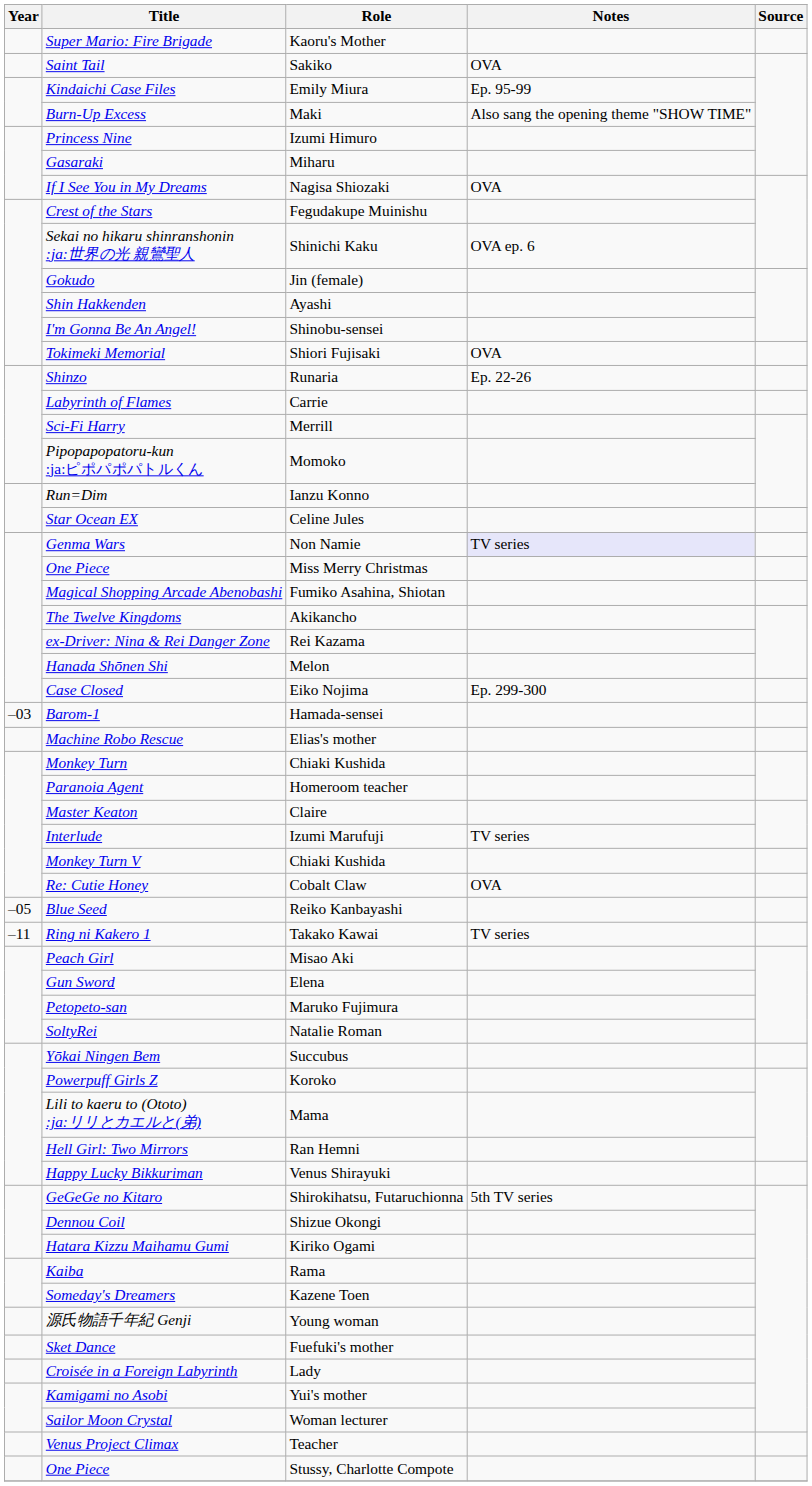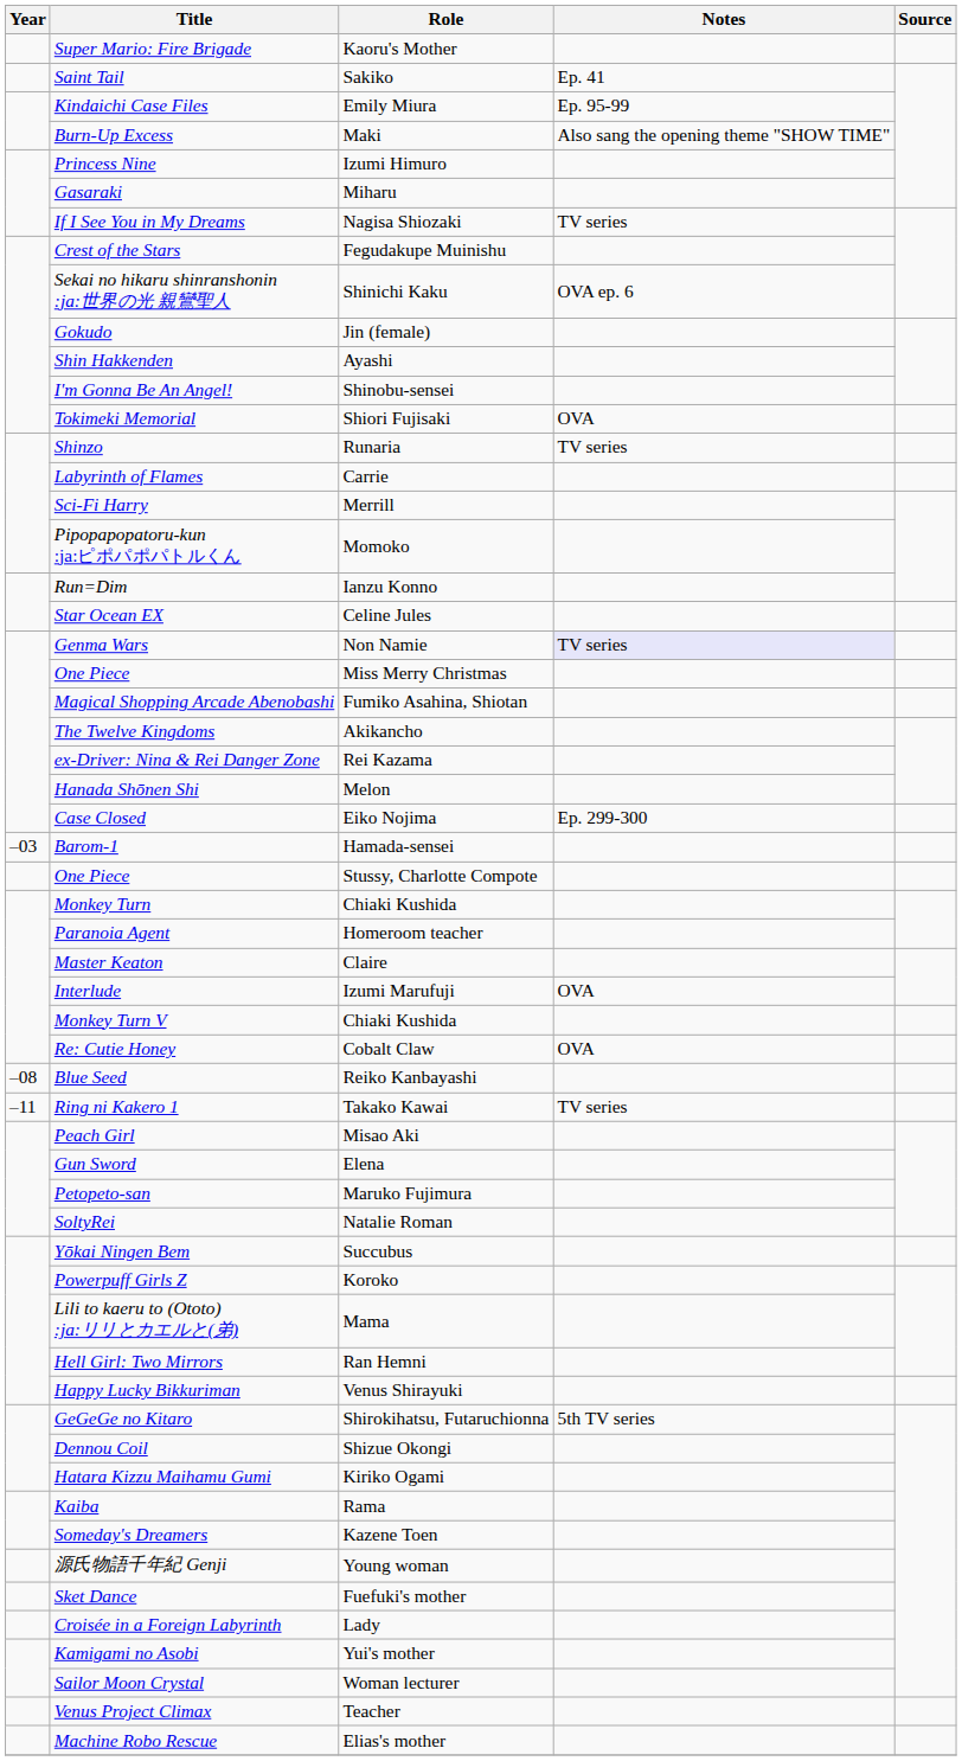 <table class="wikitable sortable plainrowheaders">
 <tr>
 <th>Year</th>
 <th>Title</th>
 <th>Role</th>
 <th class="unsortable">Notes</th>
 <th class="unsortable">Source</th>
 </tr>
 <tr>
 <td></td>
 <td><em><a href='#'>Super Mario: Fire Brigade</a></em></td>
 <td>Kaoru's Mother</td>
 <td></td>
 <td></td>
 </tr>
 <tr>
 <td></td>
 <td><em><a href='#'>Saint Tail</a></em></td>
 <td>Sakiko</td>
-<td>OVA</td>
+<td>Ep. 41</td>
 <td rowspan="5"></td>
 </tr>
 <tr>
 <td rowspan="2"></td>
 <td><em><a href='#'>Kindaichi Case Files</a></em></td>
 <td>Emily Miura</td>
 <td>Ep. 95-99</td>
 </tr>
 <tr>
 <td><em><a href='#'>Burn-Up Excess</a></em></td>
 <td>Maki</td>
 <td>Also sang the opening theme "SHOW TIME"</td>
 </tr>
 <tr>
 <td rowspan="3"></td>
 <td><em><a href='#'>Princess Nine</a></em></td>
 <td>Izumi Himuro</td>
 <td></td>
 </tr>
 <tr>
 <td><em><a href='#'>Gasaraki</a></em></td>
 <td>Miharu</td>
 <td></td>
 </tr>
 <tr>
 <td><em><a href='#'>If I See You in My Dreams</a></em></td>
 <td>Nagisa Shiozaki</td>
-<td>OVA</td>
+<td>TV series</td>
 <td rowspan="3"></td>
 </tr>
 <tr>
 <td rowspan="6"></td>
 <td><em><a href='#'>Crest of the Stars</a></em></td>
 <td>Fegudakupe Muinishu</td>
 <td></td>
 </tr>
 <tr>
 <td><em>Sekai no hikaru shinranshonin<br><a href='#'>:ja:世界の光 親鸞聖人</a></em></td>
 <td>Shinichi Kaku</td>
 <td>OVA ep. 6</td>
 </tr>
 <tr>
 <td><em><a href='#'>Gokudo</a></em></td>
 <td>Jin (female)</td>
 <td></td>
 <td rowspan="3"></td>
 </tr>
 <tr>
 <td><em><a href='#'>Shin Hakkenden</a></em></td>
 <td>Ayashi</td>
 <td></td>
 </tr>
 <tr>
 <td><em><a href='#'>I'm Gonna Be An Angel!</a></em></td>
 <td>Shinobu-sensei</td>
 <td></td>
 </tr>
 <tr>
 <td><em><a href='#'>Tokimeki Memorial</a></em></td>
 <td>Shiori Fujisaki</td>
 <td>OVA</td>
 <td></td>
 </tr>
 <tr>
 <td rowspan="4"></td>
 <td><em><a href='#'>Shinzo</a></em></td>
 <td>Runaria</td>
-<td>Ep. 22-26</td>
+<td>TV series</td>
 <td></td>
 </tr>
 <tr>
 <td><em><a href='#'>Labyrinth of Flames</a></em></td>
 <td>Carrie</td>
 <td></td>
 <td></td>
 </tr>
 <tr>
 <td><em><a href='#'>Sci-Fi Harry</a></em></td>
 <td>Merrill</td>
 <td></td>
 <td rowspan="3"></td>
 </tr>
 <tr>
 <td><em>Pipopapopatoru-kun</em><br><a href='#'>:ja:ピポパポパトルくん</a></td>
 <td>Momoko</td>
 <td></td>
 </tr>
 <tr>
 <td rowspan="2"></td>
 <td><em>Run=Dim</em></td>
 <td>Ianzu Konno</td>
 <td></td>
 </tr>
 <tr>
 <td><em><a href='#'>Star Ocean EX</a></em></td>
 <td>Celine Jules</td>
 <td></td>
 <td></td>
 </tr>
 <tr>
 <td rowspan="7"></td>
 <td><em><a href='#'>Genma Wars</a></em></td>
 <td>Non Namie</td>
 <td style="background: lavender;">TV series</td>
 <td></td>
 </tr>
 <tr>
 <td><em><a href='#'>One Piece</a></em></td>
 <td>Miss Merry Christmas</td>
 <td></td>
 <td></td>
 </tr>
 <tr>
 <td><em><a href='#'>Magical Shopping Arcade Abenobashi</a></em></td>
 <td>Fumiko Asahina, Shiotan</td>
 <td></td>
 <td></td>
 </tr>
 <tr>
 <td><em><a href='#'>The Twelve Kingdoms</a></em></td>
 <td>Akikancho</td>
 <td></td>
 <td rowspan="3"></td>
 </tr>
 <tr>
 <td><em><a href='#'>ex-Driver: Nina & Rei Danger Zone</a></em></td>
 <td>Rei Kazama</td>
 <td></td>
 </tr>
 <tr>
 <td><em><a href='#'>Hanada Shōnen Shi</a></em></td>
 <td>Melon</td>
 <td></td>
 </tr>
 <tr>
 <td><em><a href='#'>Case Closed</a></em></td>
 <td>Eiko Nojima</td>
 <td>Ep. 299-300</td>
 <td></td>
 </tr>
 <tr>
 <td>–03</td>
 <td><em><a href='#'>Barom-1</a></em></td>
 <td>Hamada-sensei</td>
 <td></td>
 <td></td>
 </tr>
 <tr>
 <td></td>
-<td><em><a href='#'>Machine Robo Rescue</a></em></td>
-<td>Elias's mother</td>
+<td><em><a href='#'>One Piece</a></em></td>
+<td>Stussy, Charlotte Compote</td>
 <td></td>
 <td></td>
 </tr>
 <tr>
 <td rowspan="6"></td>
 <td><em><a href='#'>Monkey Turn</a></em></td>
 <td>Chiaki Kushida</td>
 <td></td>
 <td rowspan="2"></td>
 </tr>
 <tr>
 <td><em><a href='#'>Paranoia Agent</a></em></td>
 <td>Homeroom teacher</td>
 <td></td>
 </tr>
 <tr>
 <td><em><a href='#'>Master Keaton</a></em></td>
 <td>Claire</td>
 <td></td>
 <td rowspan="2"></td>
 </tr>
 <tr>
 <td><em><a href='#'>Interlude</a></em></td>
 <td>Izumi Marufuji</td>
-<td>TV series</td>
+<td>OVA</td>
 </tr>
 <tr>
 <td><em><a href='#'>Monkey Turn V</a></em></td>
 <td>Chiaki Kushida</td>
 <td></td>
 <td></td>
 </tr>
 <tr>
 <td><em><a href='#'>Re: Cutie Honey</a></em></td>
 <td>Cobalt Claw</td>
 <td>OVA</td>
 <td></td>
 </tr>
 <tr>
-<td>–05</td>
+<td>–08</td>
 <td><em><a href='#'>Blue Seed</a></em></td>
 <td>Reiko Kanbayashi</td>
 <td></td>
 <td></td>
 </tr>
 <tr>
 <td>–11</td>
 <td><em><a href='#'>Ring ni Kakero 1</a></em></td>
 <td>Takako Kawai</td>
 <td>TV series</td>
 <td></td>
 </tr>
 <tr>
 <td rowspan="4"></td>
 <td><em><a href='#'>Peach Girl</a></em></td>
 <td>Misao Aki</td>
 <td></td>
 <td rowspan="4"></td>
 </tr>
 <tr>
 <td><em><a href='#'>Gun Sword</a></em></td>
 <td>Elena</td>
 <td></td>
 </tr>
 <tr>
 <td><em><a href='#'>Petopeto-san</a></em></td>
 <td>Maruko Fujimura</td>
 <td></td>
 </tr>
 <tr>
 <td><em><a href='#'>SoltyRei</a></em></td>
 <td>Natalie Roman</td>
 <td></td>
 </tr>
 <tr>
 <td rowspan="5"></td>
 <td><em><a href='#'>Yōkai Ningen Bem</a></em></td>
 <td>Succubus</td>
 <td></td>
 <td></td>
 </tr>
 <tr>
 <td><em><a href='#'>Powerpuff Girls Z</a></em></td>
 <td>Koroko</td>
 <td></td>
 <td rowspan="3"></td>
 </tr>
 <tr>
 <td><em>Lili to kaeru to (Ototo)<br><a href='#'>:ja:リリとカエルと(弟)</a></em></td>
 <td>Mama</td>
 <td></td>
 </tr>
 <tr>
 <td><em><a href='#'>Hell Girl: Two Mirrors</a></em></td>
 <td>Ran Hemni</td>
 <td></td>
 </tr>
 <tr>
 <td><em><a href='#'>Happy Lucky Bikkuriman</a></em></td>
 <td>Venus Shirayuki</td>
 <td></td>
 <td></td>
 </tr>
 <tr>
 <td rowspan="3"></td>
 <td><em><a href='#'>GeGeGe no Kitaro</a></em></td>
 <td>Shirokihatsu, Futaruchionna</td>
 <td>5th TV series</td>
 <td rowspan="10"></td>
 </tr>
 <tr>
 <td><em><a href='#'>Dennou Coil</a></em></td>
 <td>Shizue Okongi</td>
 <td></td>
 </tr>
 <tr>
 <td><em><a href='#'>Hatara Kizzu Maihamu Gumi</a></em></td>
 <td>Kiriko Ogami</td>
 <td></td>
 </tr>
 <tr>
 <td rowspan="2"></td>
 <td><em><a href='#'>Kaiba</a></em></td>
 <td>Rama</td>
 <td></td>
 </tr>
 <tr>
 <td><em><a href='#'>Someday's Dreamers</a></em></td>
 <td>Kazene Toen</td>
 <td></td>
 </tr>
 <tr>
 <td></td>
 <td><em>源氏物語千年紀 Genji</em></td>
 <td>Young woman</td>
 <td></td>
 </tr>
 <tr>
 <td></td>
 <td><em><a href='#'>Sket Dance</a></em></td>
 <td>Fuefuki's mother</td>
 <td></td>
 </tr>
 <tr>
 <td></td>
 <td><em><a href='#'>Croisée in a Foreign Labyrinth</a></em></td>
 <td>Lady</td>
 <td></td>
 </tr>
 <tr>
 <td rowspan="2"></td>
 <td><em><a href='#'>Kamigami no Asobi</a></em></td>
 <td>Yui's mother</td>
 <td></td>
 </tr>
 <tr>
 <td><em><a href='#'>Sailor Moon Crystal</a></em></td>
 <td>Woman lecturer</td>
 <td></td>
 </tr>
 <tr>
 <td></td>
 <td><em><a href='#'>Venus Project Climax</a></em></td>
 <td>Teacher</td>
 <td></td>
 <td></td>
 </tr>
 <tr>
 <td></td>
-<td><em><a href='#'>One Piece</a></em></td>
-<td>Stussy, Charlotte Compote</td>
+<td><em><a href='#'>Machine Robo Rescue</a></em></td>
+<td>Elias's mother</td>
 <td></td>
 <td></td>
 </tr>
 <tr>
 </tr>
 </table>
